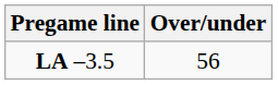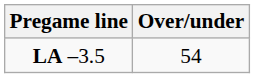 <table class="wikitable">
 <tr align="center">
 <th style=>Pregame line</th>
 <th style=>Over/under</th>
 </tr>
 <tr align="center">
 <td><strong>LA</strong> –3.5</td>
-<td>56</td>
+<td>54</td>
 </tr>
 </table>
